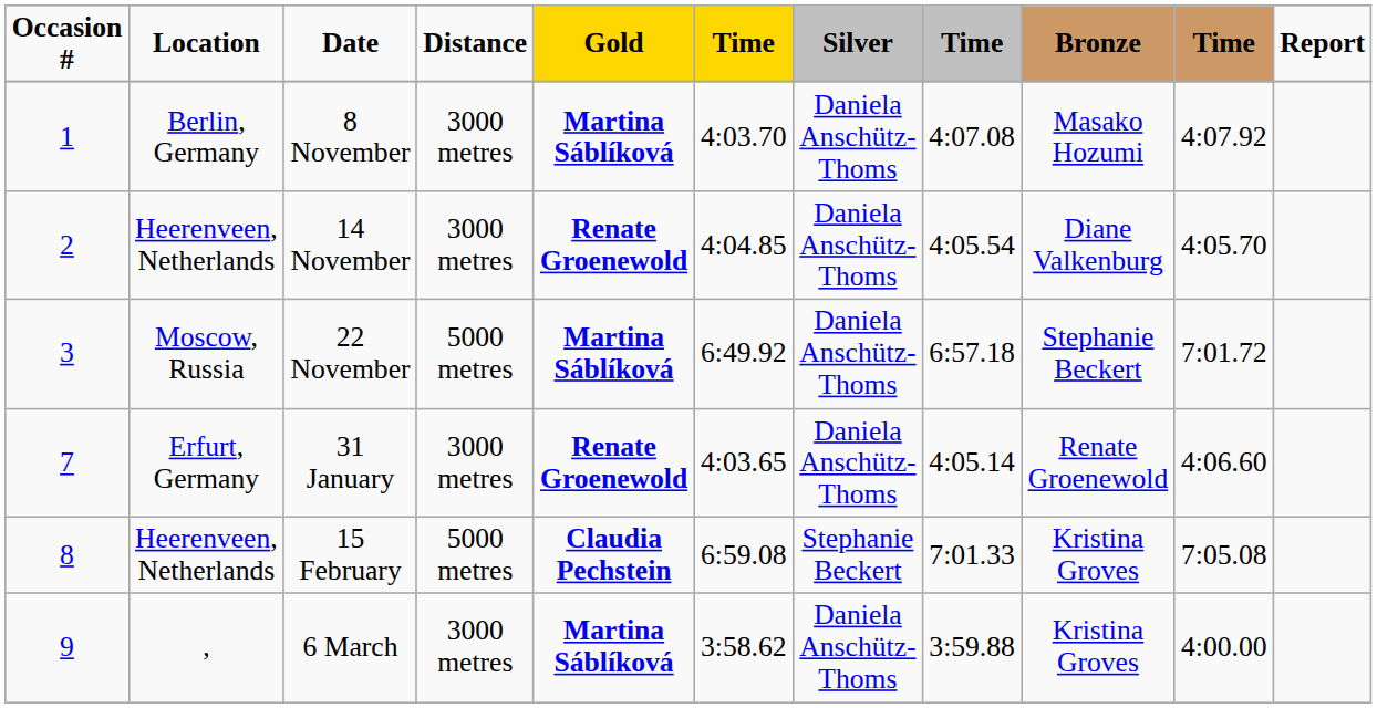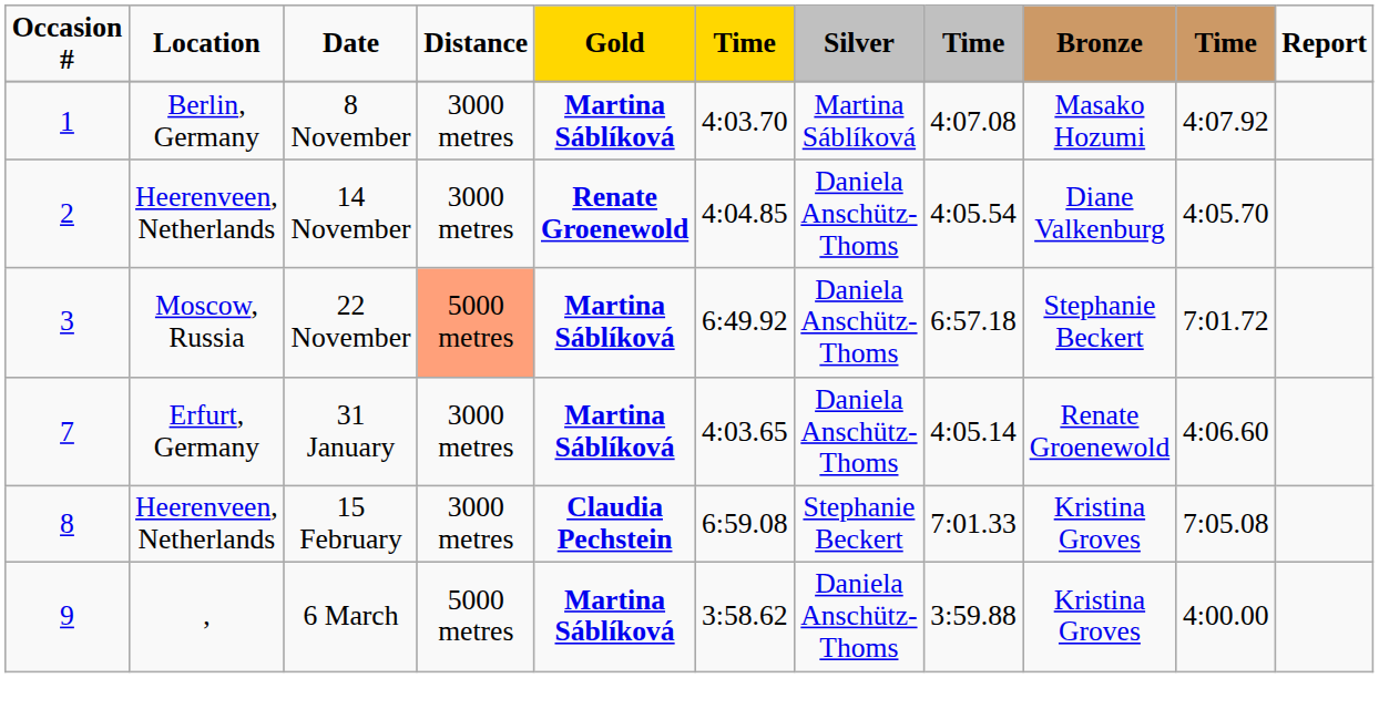 <table class="wikitable">
 <tr>
 <td width="80" align="center"><strong>Occasion #</strong></td>
 <td width="200" align="center"><strong>Location</strong></td>
 <td width="100" align="center"><strong>Date</strong></td>
 <td width="100" align="center"><strong>Distance</strong></td>
 <td width="150" bgcolor="gold" align="center"><strong>Gold</strong></td>
 <td width="50" bgcolor="gold" align="center"><strong>Time</strong></td>
 <td width="150" bgcolor="silver" align="center"><strong>Silver</strong></td>
 <td width="50" bgcolor="silver" align="center"><strong>Time</strong></td>
 <td width="150" bgcolor="#CC9966" align="center"><strong>Bronze</strong></td>
 <td width="50" bgcolor="#CC9966" align="center"><strong>Time</strong></td>
 <td width="50" align="center"><strong>Report</strong></td>
 </tr>
 <tr bgcolor="#cccccc">
 </tr>
 <tr>
 <td align="center"><a href='#'>1</a></td>
 <td align="center"><a href='#'>Berlin</a>, Germany</td>
 <td align="center">8 November</td>
 <td align="center">3000 metres</td>
 <td align="center"><strong><a href='#'>Martina Sáblíková</a></strong><br><small></small></td>
 <td align="center">4:03.70</td>
-<td align="center"><a href='#'>Daniela Anschütz-Thoms</a><br><small></small></td>
+<td align="center"><a href='#'>Martina Sáblíková</a><br><small></small></td>
 <td align="center">4:07.08</td>
 <td align="center"><a href='#'>Masako Hozumi</a><br><small></small></td>
 <td align="center">4:07.92</td>
 <td align="center"></td>
 </tr>
 <tr>
 <td align="center"><a href='#'>2</a></td>
 <td align="center"><a href='#'>Heerenveen</a>, Netherlands</td>
 <td align="center">14 November</td>
 <td align="center">3000 metres</td>
 <td align="center"><strong><a href='#'>Renate Groenewold</a></strong><br><small></small></td>
 <td align="center">4:04.85</td>
 <td align="center"><a href='#'>Daniela Anschütz-Thoms</a><br><small></small></td>
 <td align="center">4:05.54</td>
 <td align="center"><a href='#'>Diane Valkenburg</a><br><small></small></td>
 <td align="center">4:05.70</td>
 <td align="center"></td>
 </tr>
 <tr>
 <td align="center"><a href='#'>3</a></td>
 <td align="center"><a href='#'>Moscow</a>, Russia</td>
 <td align="center">22 November</td>
-<td align="center">5000 metres</td>
+<td align="center" style="background: lightsalmon;">5000 metres</td>
 <td align="center"><strong><a href='#'>Martina Sáblíková</a></strong><br><small></small></td>
 <td align="center">6:49.92</td>
 <td align="center"><a href='#'>Daniela Anschütz-Thoms</a><br><small></small></td>
 <td align="center">6:57.18</td>
 <td align="center"><a href='#'>Stephanie Beckert</a><br><small></small></td>
 <td align="center">7:01.72</td>
 <td align="center"></td>
 </tr>
 <tr>
 <td align="center"><a href='#'>7</a></td>
 <td align="center"><a href='#'>Erfurt</a>, Germany</td>
 <td align="center">31 January</td>
 <td align="center">3000 metres</td>
-<td align="center"><strong><a href='#'>Renate Groenewold</a></strong><br><small></small></td>
+<td align="center"><strong><a href='#'>Martina Sáblíková</a></strong><br><small></small></td>
 <td align="center">4:03.65</td>
 <td align="center"><a href='#'>Daniela Anschütz-Thoms</a><br><small></small></td>
 <td align="center">4:05.14</td>
 <td align="center"><a href='#'>Renate Groenewold</a><br><small></small></td>
 <td align="center">4:06.60</td>
 <td align="center"></td>
 </tr>
 <tr>
 <td align="center"><a href='#'>8</a></td>
 <td align="center"><a href='#'>Heerenveen</a>, Netherlands</td>
 <td align="center">15 February</td>
-<td align="center">5000 metres</td>
+<td align="center">3000 metres</td>
 <td align="center"><strong><a href='#'>Claudia Pechstein</a></strong><br><small></small></td>
 <td align="center">6:59.08</td>
 <td align="center"><a href='#'>Stephanie Beckert</a><br><small></small></td>
 <td align="center">7:01.33</td>
 <td align="center"><a href='#'>Kristina Groves</a><br><small></small></td>
 <td align="center">7:05.08</td>
 <td align="center"></td>
 </tr>
 <tr>
 <td align="center"><a href='#'>9</a></td>
 <td align="center">, </td>
 <td align="center">6 March</td>
-<td align="center">3000 metres</td>
+<td align="center">5000 metres</td>
 <td align="center"><strong><a href='#'>Martina Sáblíková</a></strong><br><small></small></td>
 <td align="center">3:58.62</td>
 <td align="center"><a href='#'>Daniela Anschütz-Thoms</a><br><small></small></td>
 <td align="center">3:59.88</td>
 <td align="center"><a href='#'>Kristina Groves</a><br><small></small></td>
 <td align="center">4:00.00</td>
 <td align="center"></td>
 </tr>
 </table>
